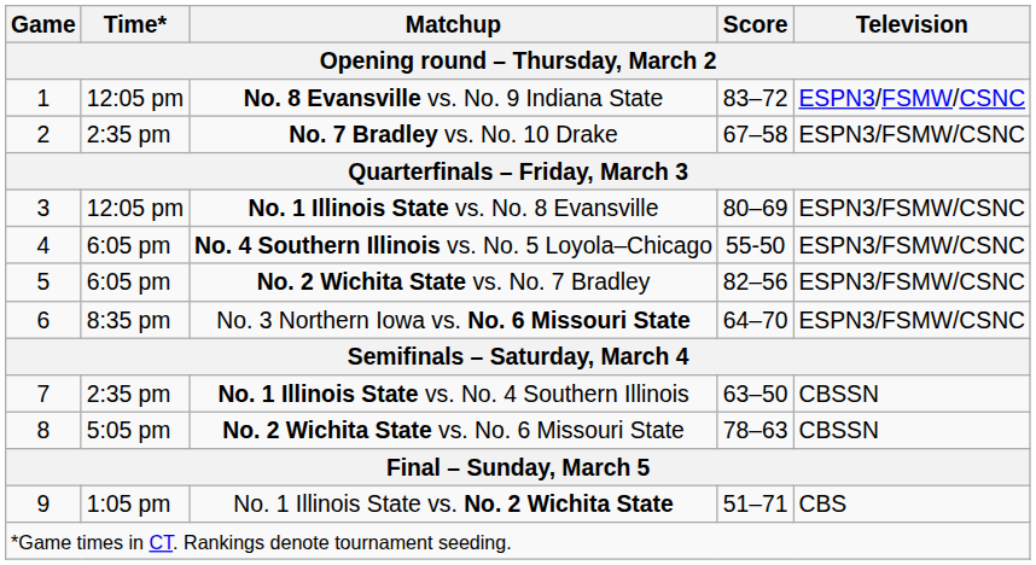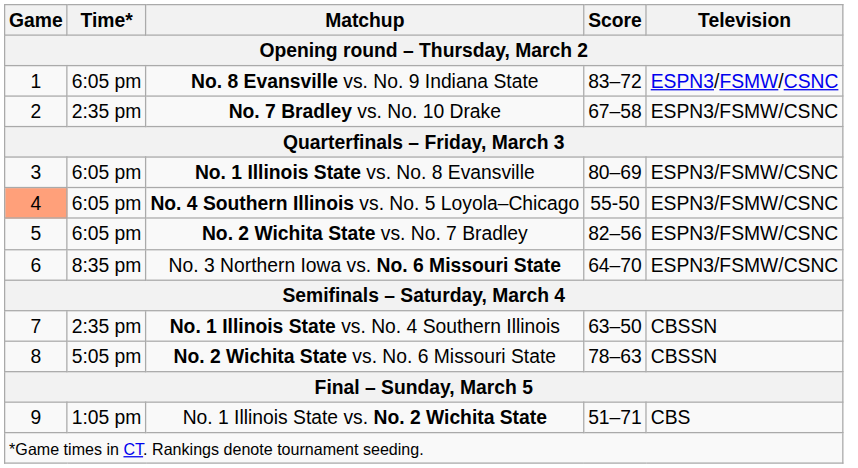 <table class="wikitable" style="font-size: 95%">
 <tr>
 <th>Game</th>
 <th>Time*</th>
 <th>Matchup</th>
 <th>Score</th>
 <th>Television</th>
 </tr>
 <tr>
 <th colspan="5">Opening round – Thursday, March 2</th>
 </tr>
 <tr>
 <td align=center>1</td>
-<td>12:05 pm</td>
+<td>6:05 pm</td>
 <td align=center><strong>No. 8 Evansville</strong> vs. No. 9 Indiana State</td>
 <td align=center>83–72</td>
 <td><a href='#'>ESPN3</a>/<a href='#'>FSMW</a>/<a href='#'>CSNC</a></td>
 </tr>
 <tr>
 <td align=center>2</td>
 <td>2:35 pm</td>
 <td align=center><strong>No. 7 Bradley</strong> vs. No. 10 Drake</td>
 <td align=center>67–58</td>
 <td>ESPN3/FSMW/CSNC</td>
 </tr>
 <tr>
 <th colspan="5">Quarterfinals – Friday, March 3</th>
 </tr>
 <tr>
 <td align=center>3</td>
-<td>12:05 pm</td>
+<td>6:05 pm</td>
 <td align=center><strong>No. 1 Illinois State</strong> vs. No. 8 Evansville</td>
 <td align=center>80–69</td>
 <td>ESPN3/FSMW/CSNC</td>
 </tr>
 <tr>
-<td align=center>4</td>
+<td align=center style="background: lightsalmon;">4</td>
 <td>6:05 pm</td>
 <td align=center><strong>No. 4 Southern Illinois</strong> vs. No. 5 Loyola–Chicago</td>
 <td align=center>55-50</td>
 <td>ESPN3/FSMW/CSNC</td>
 </tr>
 <tr>
 <td align=center>5</td>
 <td>6:05 pm</td>
 <td align=center><strong>No. 2 Wichita State</strong> vs. No. 7 Bradley</td>
 <td align=center>82–56</td>
 <td>ESPN3/FSMW/CSNC</td>
 </tr>
 <tr>
 <td align=center>6</td>
 <td>8:35 pm</td>
 <td align="center">No. 3 Northern Iowa vs. <strong>No. 6 Missouri State</strong></td>
 <td align=center>64–70</td>
 <td>ESPN3/FSMW/CSNC</td>
 </tr>
 <tr>
 <th colspan="5">Semifinals – Saturday, March 4</th>
 </tr>
 <tr>
 <td align=center>7</td>
 <td>2:35 pm</td>
 <td align=center><strong>No. 1 Illinois State</strong> vs. No. 4 Southern Illinois</td>
 <td align=center>63–50</td>
 <td>CBSSN</td>
 </tr>
 <tr>
 <td align=center>8</td>
 <td>5:05 pm</td>
 <td align=center><strong>No. 2 Wichita State</strong> vs. No. 6 Missouri State</td>
 <td align=center>78–63</td>
 <td>CBSSN</td>
 </tr>
 <tr>
 <th colspan="5">Final – Sunday, March 5</th>
 </tr>
 <tr>
 <td align=center>9</td>
 <td>1:05 pm</td>
 <td align=center>No. 1 Illinois State vs. <strong>No. 2 Wichita State</strong></td>
 <td align=center>51–71</td>
 <td>CBS</td>
 </tr>
 <tr>
 <td colspan="5"><small>*Game times in <a href='#'>CT</a>. Rankings denote tournament seeding.</small></td>
 </tr>
 </table>
